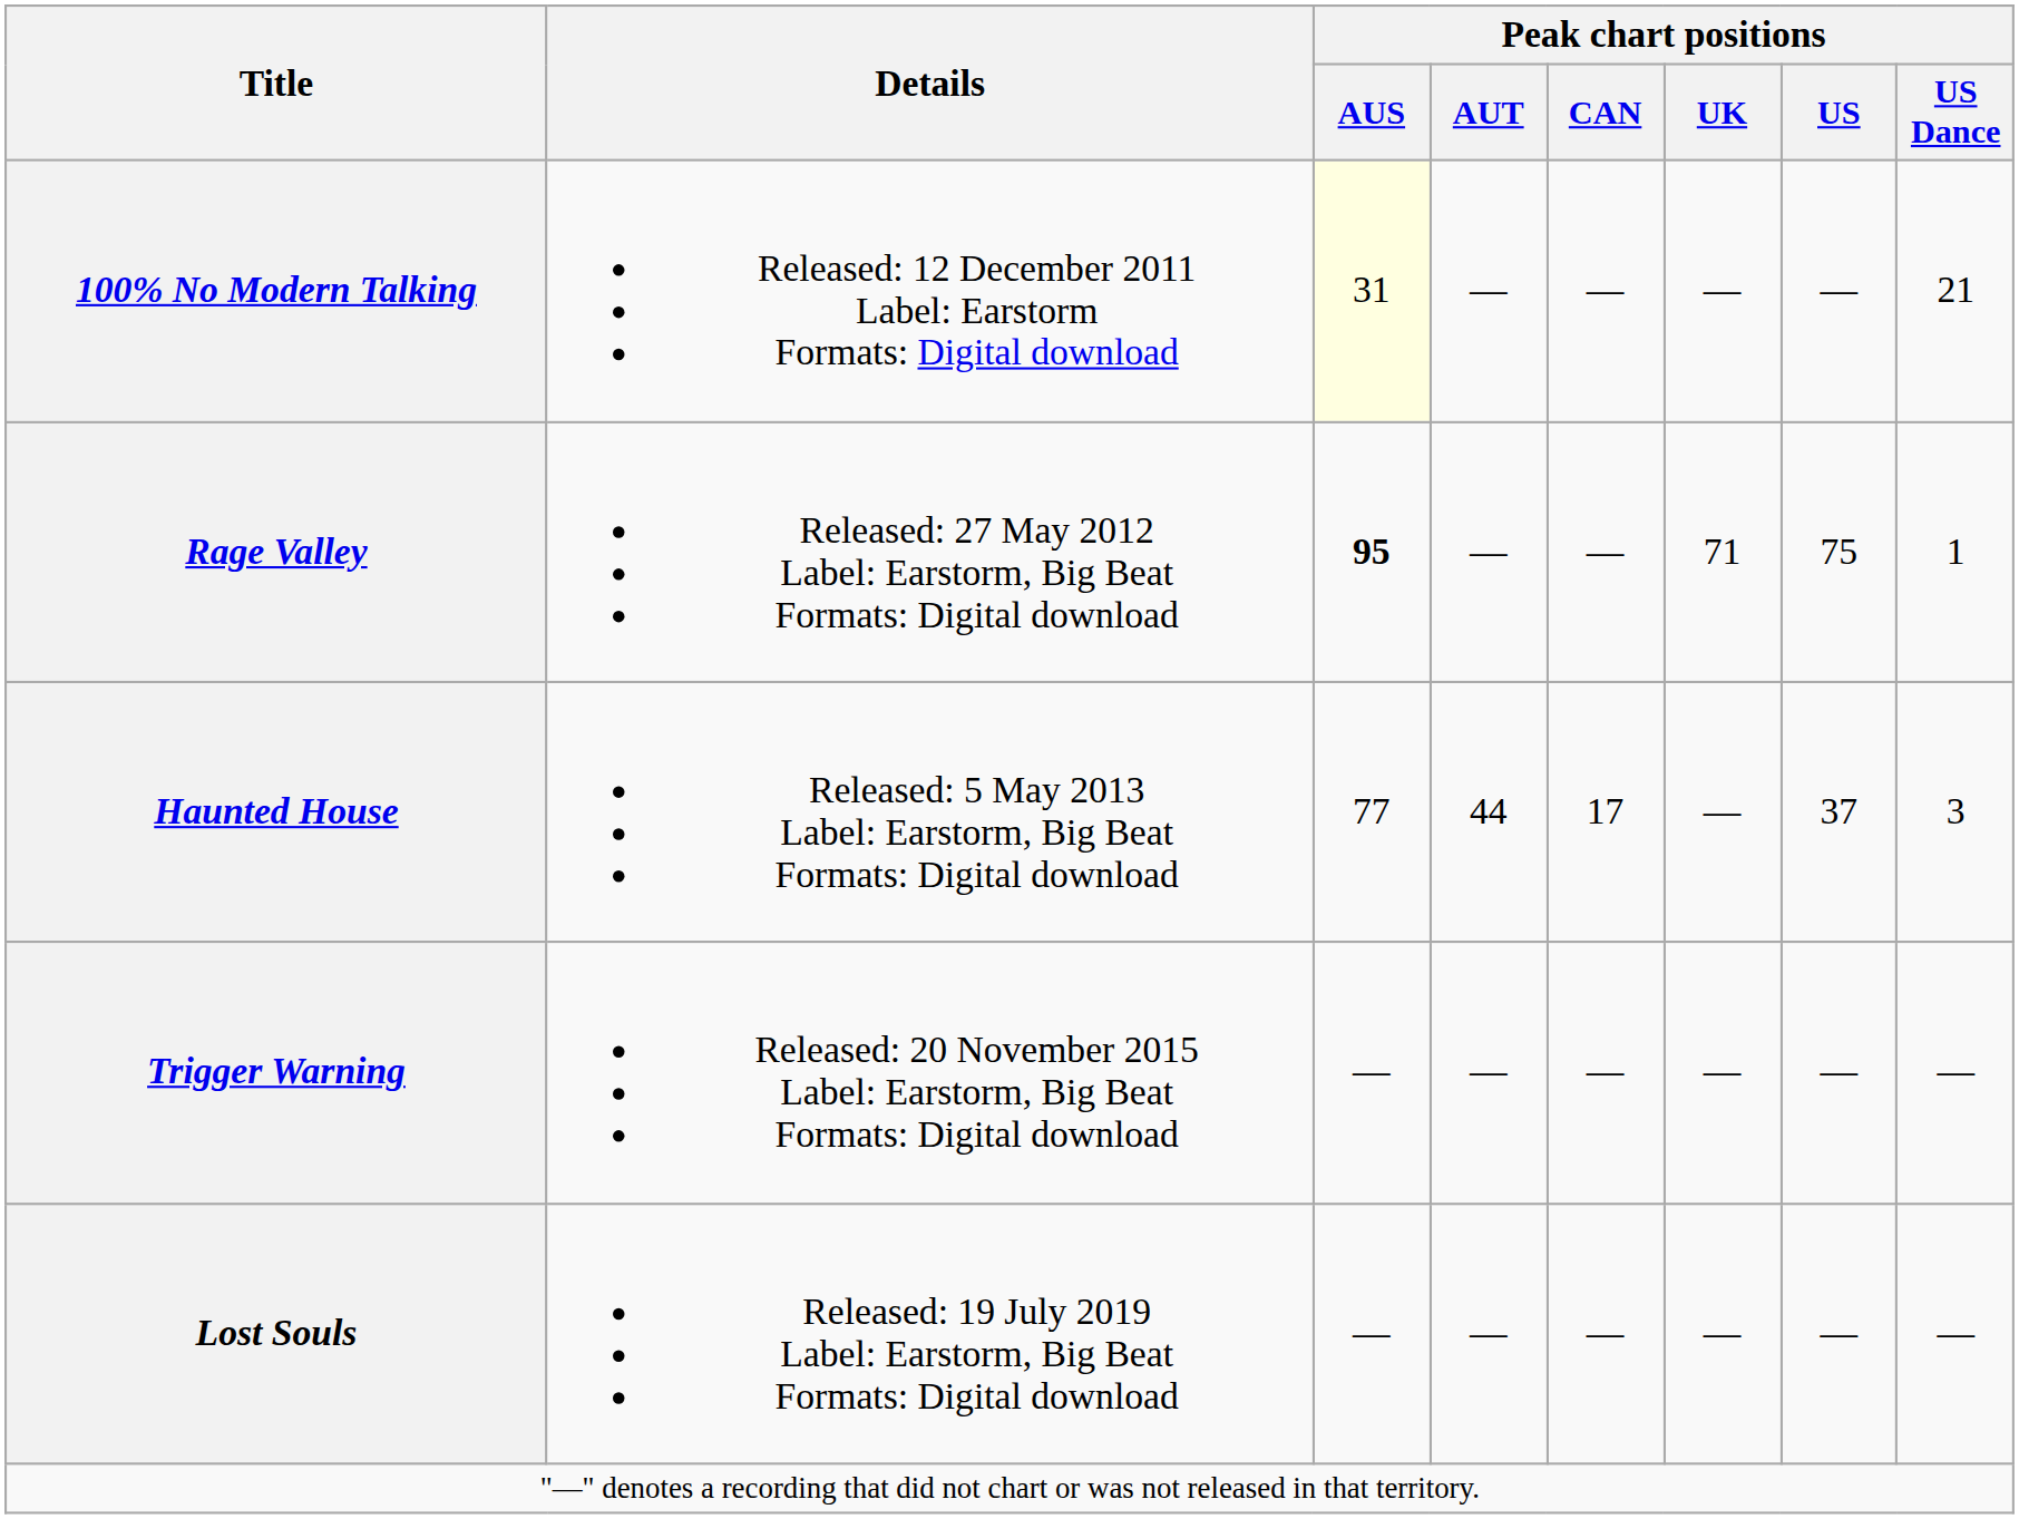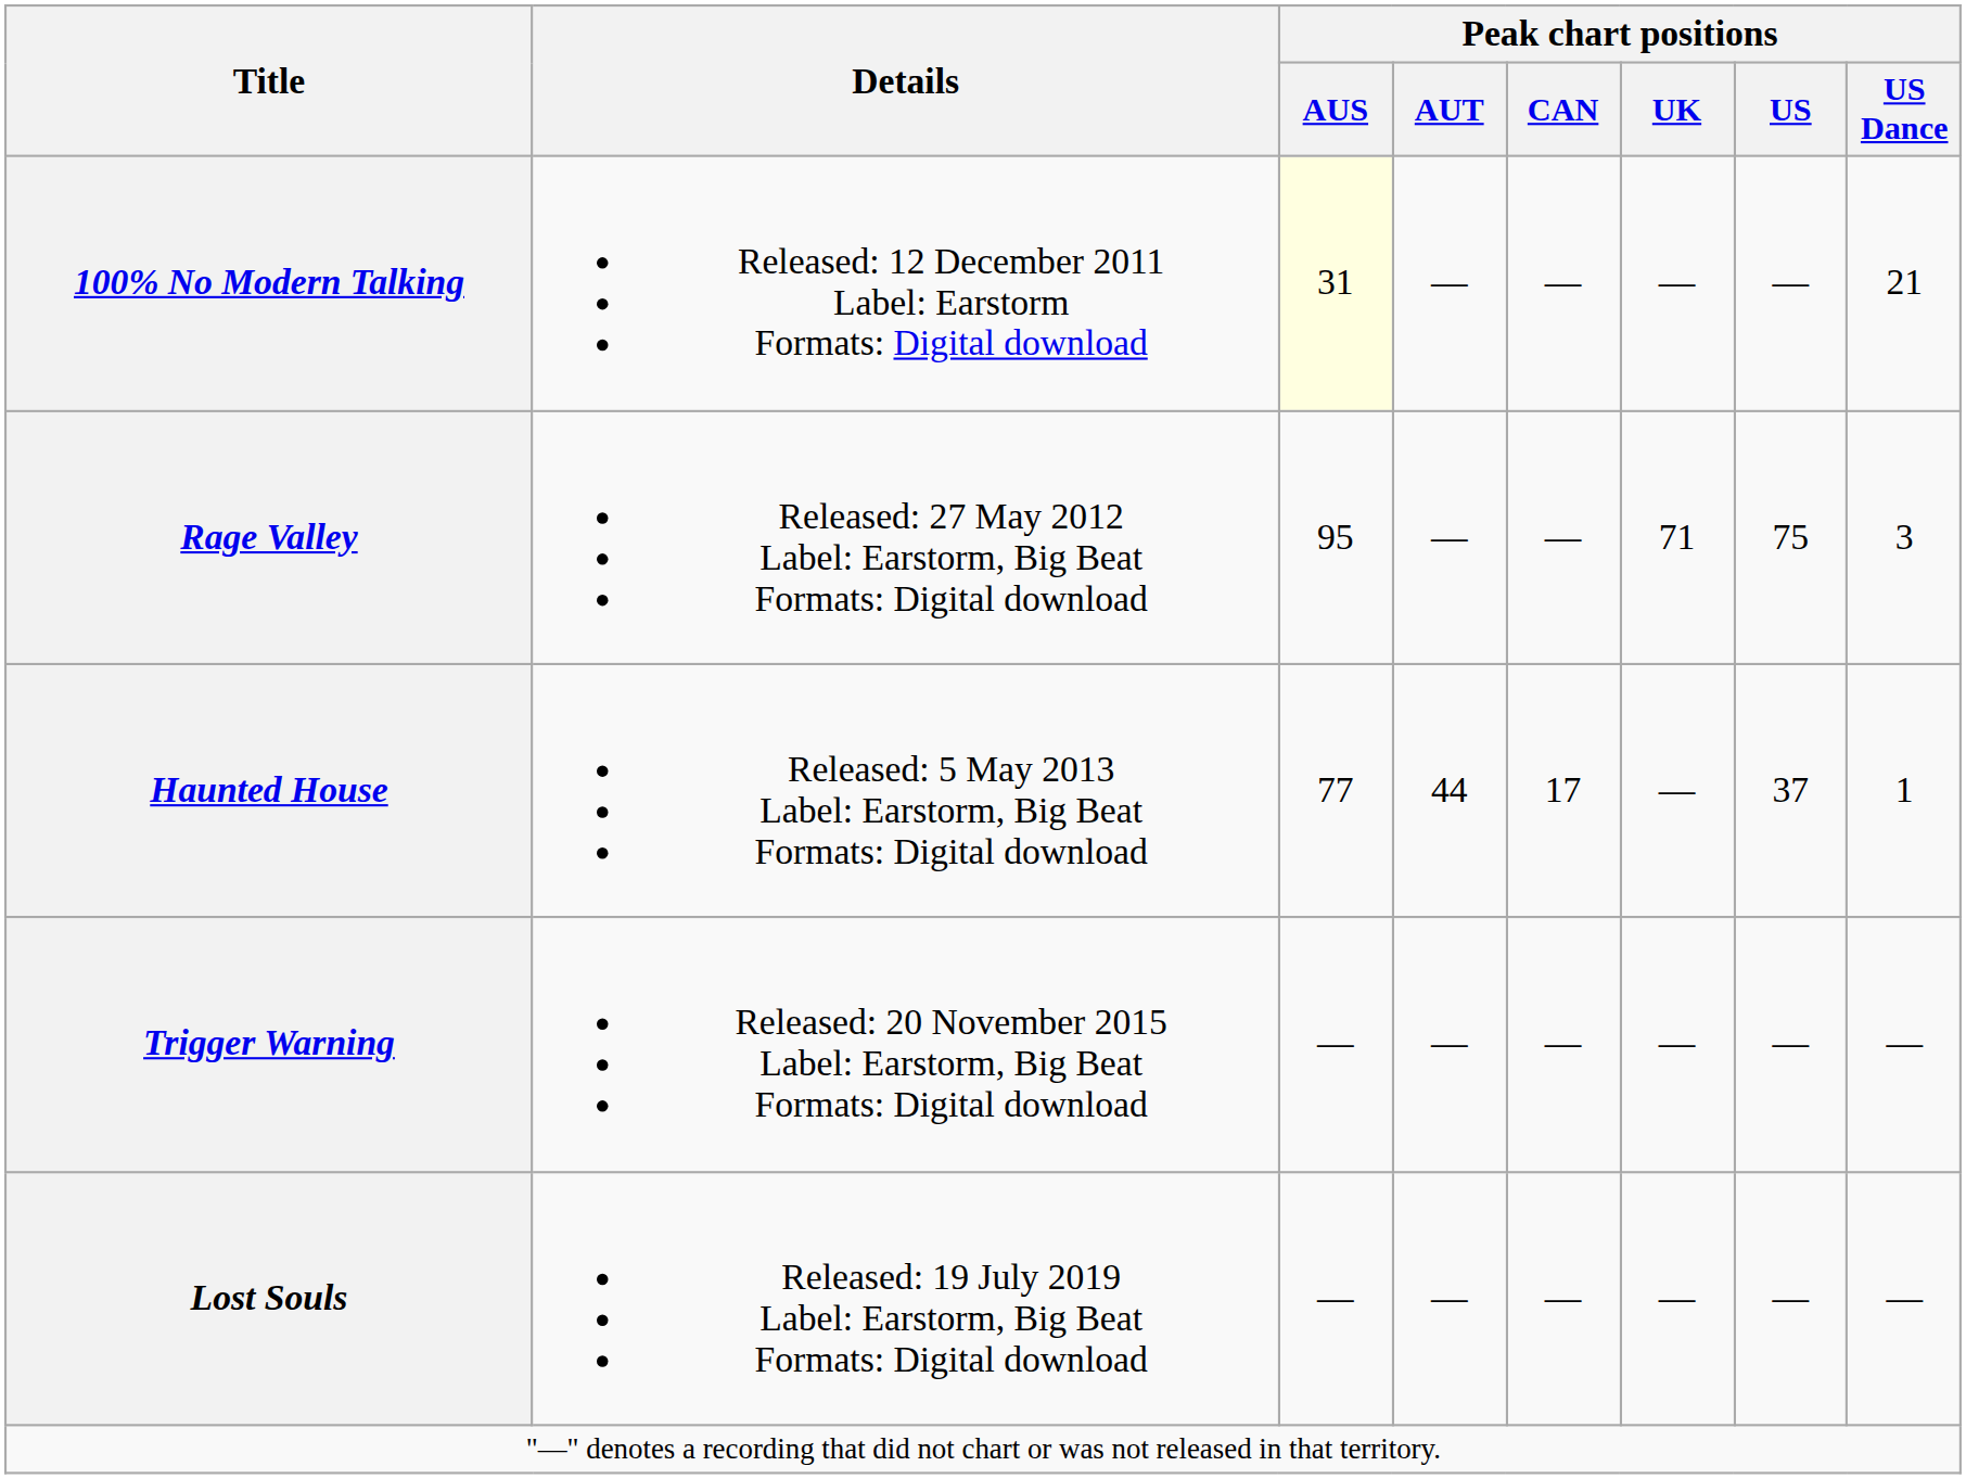 <table class="wikitable plainrowheaders" style="text-align:center;">
 <tr>
 <th scope="col" style="width:14em;" rowspan="2">Title</th>
 <th scope="col" style="width:20em;" rowspan="2">Details</th>
 <th colspan="6">Peak chart positions</th>
 </tr>
 <tr>
 <th style="width:3em;font-size:90%"><a href='#'>AUS</a><br></th>
 <th style="width:3em;font-size:90%"><a href='#'>AUT</a><br></th>
 <th style="width:3em;font-size:90%"><a href='#'>CAN</a><br></th>
 <th style="width:3em;font-size:90%"><a href='#'>UK</a><br></th>
 <th style="width:3em;font-size:90%"><a href='#'>US</a><br></th>
 <th style="width:3em;font-size:90%"><a href='#'>US<br>Dance</a><br></th>
 </tr>
 <tr>
 <th scope="row"><em><a href='#'>100% No Modern Talking</a></em></th>
 <td><br><ul><li>Released: 12 December 2011</li><li>Label: Earstorm</li><li>Formats: <a href='#'>Digital download</a></li></ul></td>
 <td style="background: lightyellow;">31</td>
 <td>—</td>
 <td>―</td>
 <td>—</td>
 <td>―</td>
 <td>21</td>
 </tr>
 <tr>
 <th scope="row"><em><a href='#'>Rage Valley</a></em></th>
 <td><br><ul><li>Released: 27 May 2012</li><li>Label: Earstorm, Big Beat</li><li>Formats: Digital download</li></ul></td>
-<td><strong>95</strong></td>
+<td>95</td>
 <td>—</td>
 <td>―</td>
 <td>71</td>
 <td>75</td>
-<td>1</td>
+<td>3</td>
 </tr>
 <tr>
 <th scope="row"><em><a href='#'>Haunted House</a></em></th>
 <td><br><ul><li>Released: 5 May 2013</li><li>Label: Earstorm, Big Beat</li><li>Formats: Digital download</li></ul></td>
 <td>77</td>
 <td>44</td>
 <td>17</td>
 <td>—</td>
 <td>37</td>
-<td>3</td>
+<td>1</td>
 </tr>
 <tr>
 <th scope="row"><em><a href='#'>Trigger Warning</a></em></th>
 <td><br><ul><li>Released: 20 November 2015</li><li>Label: Earstorm, Big Beat</li><li>Formats: Digital download</li></ul></td>
 <td>—</td>
 <td>—</td>
 <td>—</td>
 <td>—</td>
 <td>—</td>
 <td>―</td>
 </tr>
 <tr>
 <th scope="row"><em>Lost Souls</em></th>
 <td><br><ul><li>Released: 19 July 2019</li><li>Label: Earstorm, Big Beat</li><li>Formats: Digital download</li></ul></td>
 <td>—</td>
 <td>—</td>
 <td>—</td>
 <td>—</td>
 <td>—</td>
 <td>—</td>
 </tr>
 <tr>
 <td colspan="9" style="text-align:center; font-size:80%;">"—" denotes a recording that did not chart or was not released in that territory.</td>
 </tr>
 </table>
